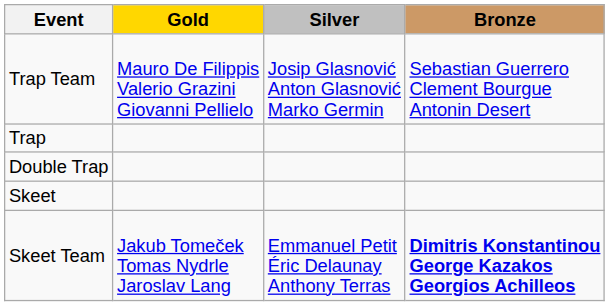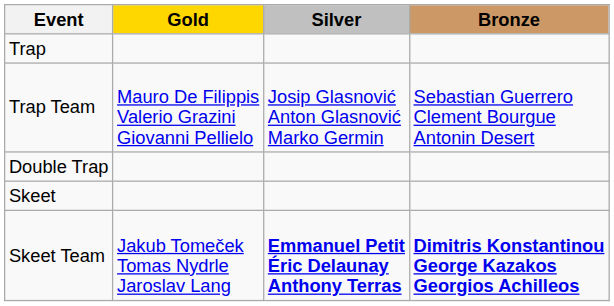 <table class="wikitable" style="font-size:90%; text-align:left;">
 <tr align=center>
 <th>Event</th>
 <td bgcolor=gold><strong>Gold</strong></td>
 <td bgcolor=silver><strong>Silver</strong></td>
 <td bgcolor=cc9966><strong>Bronze</strong></td>
 </tr>
 <tr>
+<td>Trap</td>
+<td></td>
+<td></td>
+<td></td>
+</tr>
+<tr>
 <td>Trap Team</td>
 <td><br><a href='#'>Mauro De Filippis</a><br><a href='#'>Valerio Grazini</a><br><a href='#'>Giovanni Pellielo</a></td>
 <td><br><a href='#'>Josip Glasnović</a><br><a href='#'>Anton Glasnović</a><br><a href='#'>Marko Germin</a></td>
 <td><br><a href='#'>Sebastian Guerrero</a><br><a href='#'>Clement Bourgue</a><br><a href='#'>Antonin Desert</a></td>
-</tr>
-<tr>
-<td>Trap</td>
-<td></td>
-<td></td>
-<td></td>
 </tr>
 <tr>
 <td>Double Trap</td>
 <td></td>
 <td></td>
 <td></td>
 </tr>
 <tr>
 <td>Skeet</td>
 <td></td>
 <td></td>
 <td></td>
 </tr>
 <tr>
 <td>Skeet Team</td>
 <td><br><a href='#'>Jakub Tomeček</a><br><a href='#'>Tomas Nydrle</a><br><a href='#'>Jaroslav Lang</a></td>
-<td><br><a href='#'>Emmanuel Petit</a><br><a href='#'>Éric Delaunay</a><br><a href='#'>Anthony Terras</a></td>
+<td><strong><br><a href='#'>Emmanuel Petit</a><br><a href='#'>Éric Delaunay</a><br><a href='#'>Anthony Terras</a></strong></td>
 <td><strong><br><a href='#'>Dimitris Konstantinou</a><br><a href='#'>George Kazakos</a><br><a href='#'>Georgios Achilleos</a></strong></td>
 </tr>
 </table>
